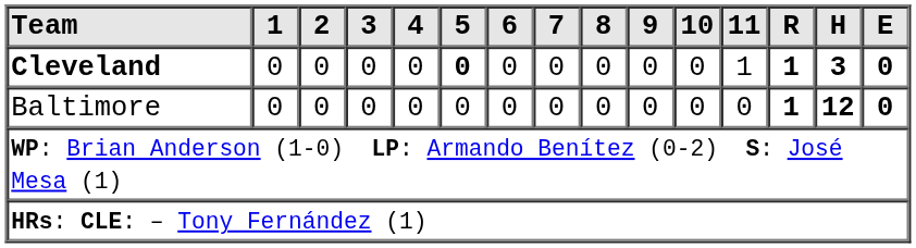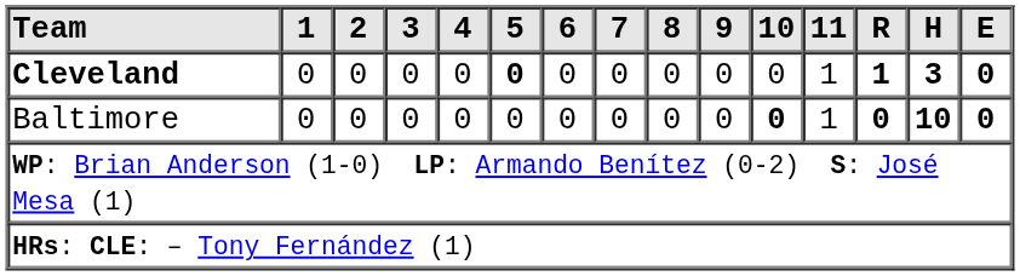 <table border=1 cellspacing=0 width=425 style="margin-left:3em;">
 <tr style="text-align:center; background-color:#e6e6e6;">
 <th align=left width=26%>Team</th>
 <th width=5%>1</th>
 <th width=5%>2</th>
 <th width=5%>3</th>
 <th width=5%>4</th>
 <th width=5%>5</th>
 <th width=5%>6</th>
 <th width=5%>7</th>
 <th width=5%>8</th>
 <th width=5%>9</th>
 <th width=5%>10</th>
 <th width=5%>11</th>
 <th width=5%>R</th>
 <th width=5%>H</th>
 <th width=5%>E</th>
 </tr>
 <tr style="text-align:center;">
 <td align=left><strong>Cleveland</strong></td>
 <td>0</td>
 <td>0</td>
 <td>0</td>
 <td>0</td>
 <td><strong>0</strong></td>
 <td>0</td>
 <td>0</td>
 <td>0</td>
 <td>0</td>
 <td>0</td>
 <td>1</td>
 <td><strong>1</strong></td>
 <td><strong>3</strong></td>
 <td><strong>0</strong></td>
 </tr>
 <tr style="text-align:center;">
 <td align=left>Baltimore</td>
 <td>0</td>
 <td>0</td>
 <td>0</td>
 <td>0</td>
 <td>0</td>
 <td>0</td>
 <td>0</td>
 <td>0</td>
 <td>0</td>
-<td>0</td>
-<td>0</td>
-<td><strong>1</strong></td>
-<td><strong>12</strong></td>
+<td><strong>0</strong></td>
+<td>1</td>
+<td><strong>0</strong></td>
+<td><strong>10</strong></td>
 <td><strong>0</strong></td>
 </tr>
 <tr style="text-align:left;">
 <td colspan=16><small><strong>WP</strong>: <a href='#'>Brian Anderson</a> (1-0)  <strong>LP</strong>: <a href='#'>Armando Benítez</a> (0-2)  <strong>S</strong>: <a href='#'>José Mesa</a> (1)</small></td>
 </tr>
 <tr style="text-align:left;">
 <td colspan=16><small><strong>HRs</strong>: <strong>CLE</strong>: – <a href='#'>Tony Fernández</a> (1)</small></td>
 </tr>
 </table>
